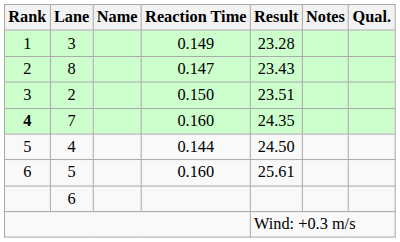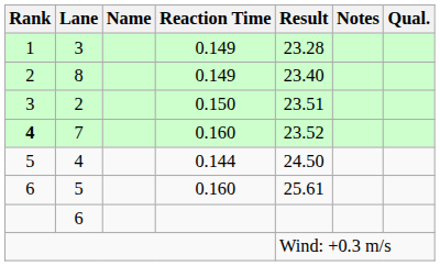 <table class="wikitable sortable" style="text-align:center">
 <tr>
 <th>Rank</th>
 <th>Lane</th>
 <th>Name</th>
 <th>Reaction Time</th>
 <th>Result</th>
 <th>Notes</th>
 <th>Qual.</th>
 </tr>
 <tr bgcolor=ccffcc>
 <td>1</td>
 <td>3</td>
 <td align="left"></td>
 <td>0.149</td>
 <td>23.28</td>
 <td></td>
 <td></td>
 </tr>
 <tr bgcolor=ccffcc>
 <td>2</td>
 <td>8</td>
 <td align="left"></td>
-<td>0.147</td>
-<td>23.43</td>
+<td>0.149</td>
+<td>23.40</td>
 <td></td>
 <td></td>
 </tr>
 <tr bgcolor=ccffcc>
 <td>3</td>
 <td>2</td>
 <td align="left"></td>
 <td>0.150</td>
 <td>23.51</td>
 <td></td>
 <td></td>
 </tr>
 <tr bgcolor=ccffcc>
 <td><strong>4</strong></td>
 <td>7</td>
 <td align="left"></td>
 <td>0.160</td>
-<td>24.35</td>
+<td>23.52</td>
 <td></td>
 <td></td>
 </tr>
 <tr>
 <td>5</td>
 <td>4</td>
 <td align="left"></td>
 <td>0.144</td>
 <td>24.50</td>
 <td></td>
 <td></td>
 </tr>
 <tr>
 <td>6</td>
 <td>5</td>
 <td align="left"></td>
 <td>0.160</td>
 <td>25.61</td>
 <td></td>
 <td></td>
 </tr>
 <tr>
 <td></td>
 <td>6</td>
 <td align="left"></td>
 <td></td>
 <td></td>
 <td></td>
 <td></td>
 </tr>
 <tr class="sortbottom">
 <td colspan=4></td>
 <td colspan="3" style="text-align:left;">Wind: +0.3 m/s</td>
 </tr>
 </table>
